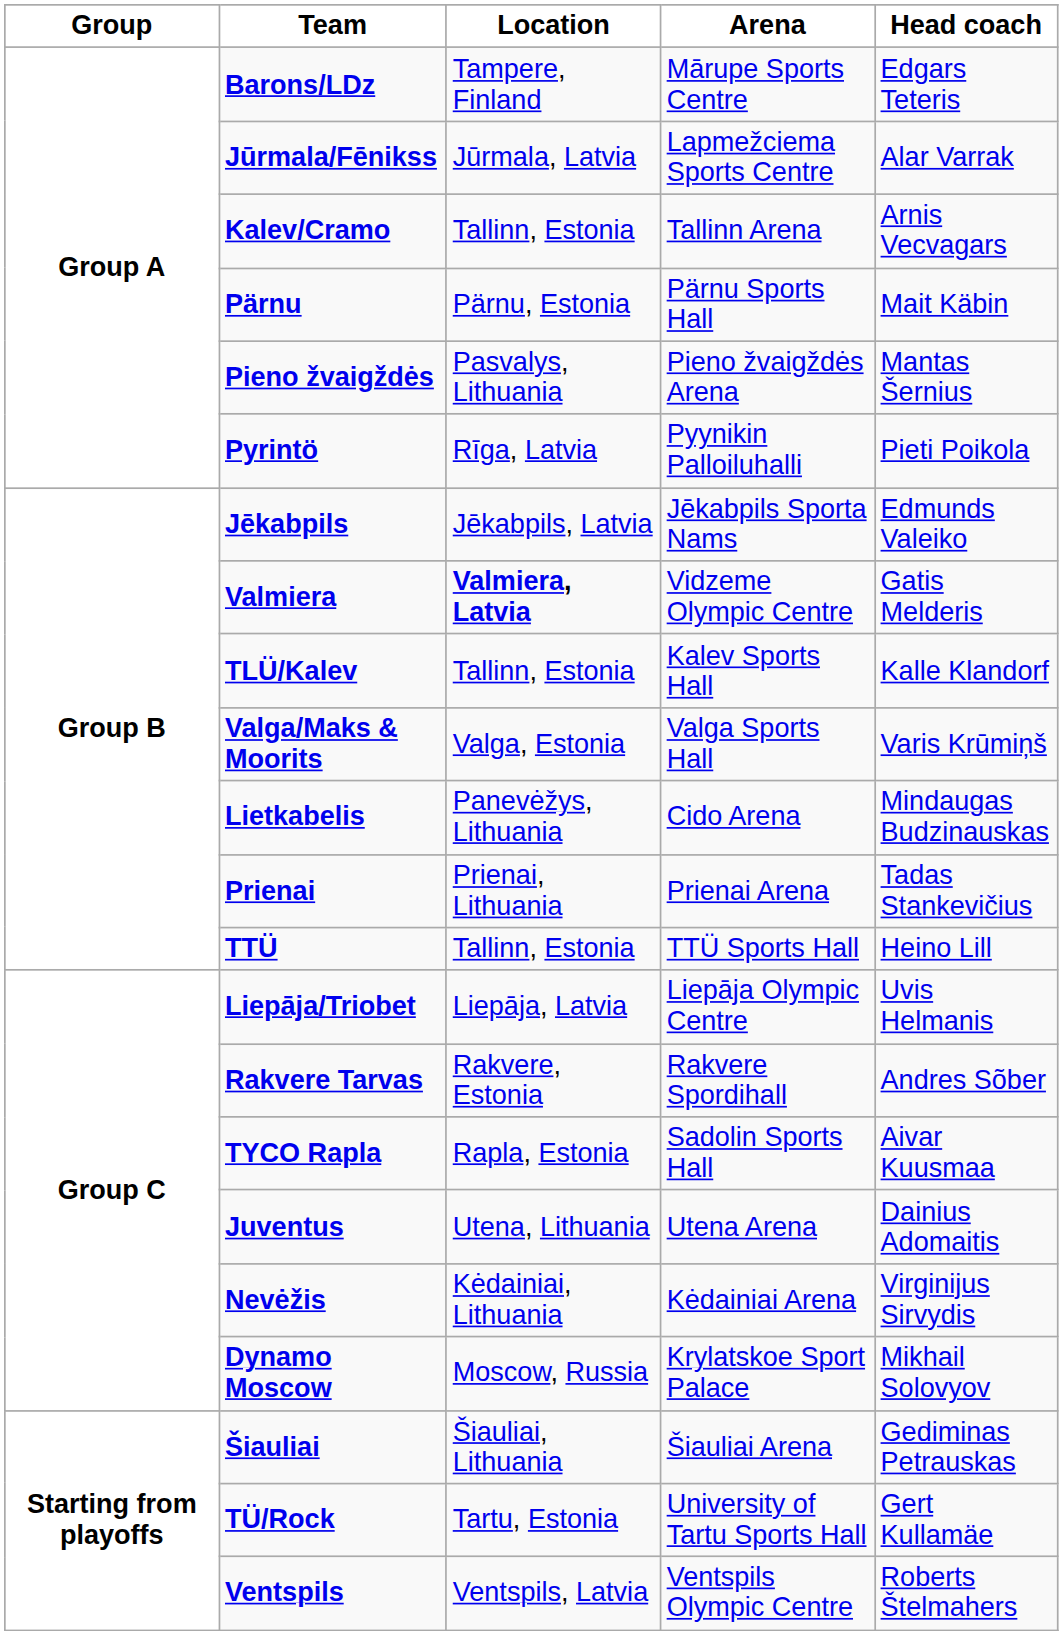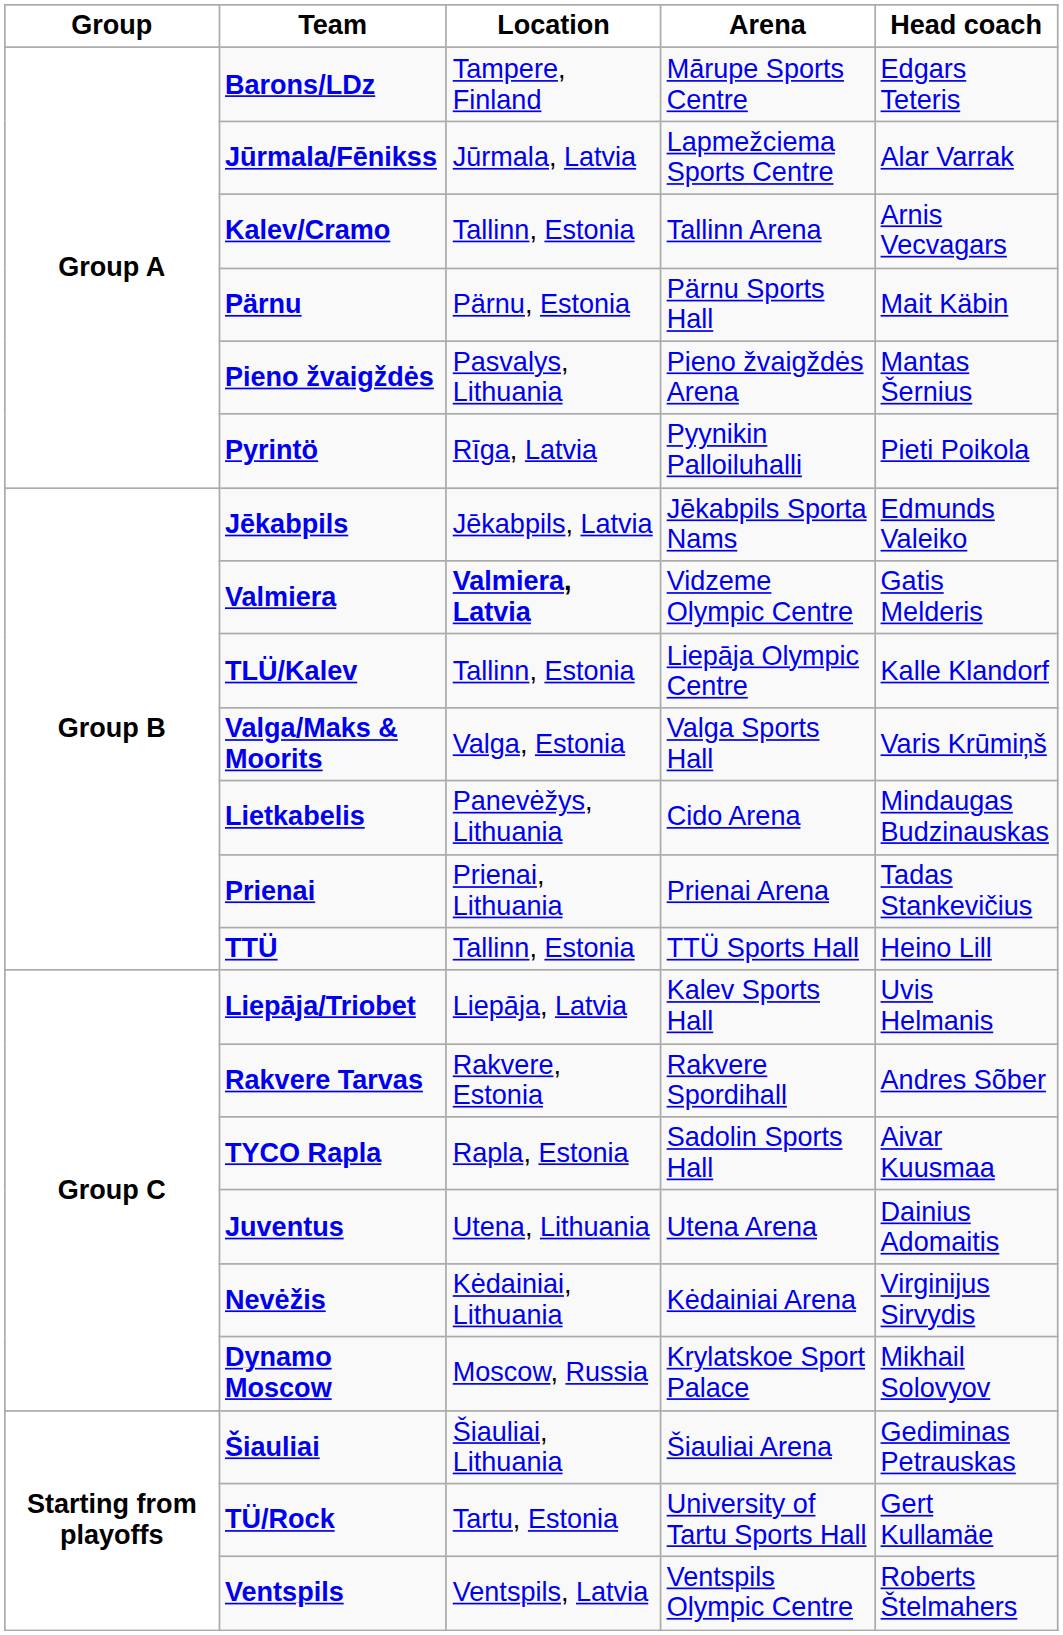 <table class="wikitable" style="width:100%; text-align:left">
 <tr>
 <th style="background:white; width:20%">Group</th>
 <th style="background:white; width:20%">Team</th>
 <th style="background:white; width:20%">Location</th>
 <th style="background:white; width:20%">Arena</th>
 <th style="background:white; width:15%">Head coach</th>
 </tr>
 <tr>
 <th style="background:white;" rowspan="6">Group A</th>
 <td><strong><a href='#'>Barons/LDz</a></strong></td>
 <td> <a href='#'>Tampere</a>, <a href='#'>Finland</a></td>
 <td><a href='#'>Mārupe Sports Centre</a></td>
 <td> <a href='#'>Edgars Teteris</a></td>
 </tr>
 <tr>
 <td><strong><a href='#'>Jūrmala/Fēnikss</a></strong></td>
 <td> <a href='#'>Jūrmala</a>, <a href='#'>Latvia</a></td>
 <td><a href='#'>Lapmežciema Sports Centre</a></td>
 <td> <a href='#'>Alar Varrak</a></td>
 </tr>
 <tr>
 <td><strong><a href='#'>Kalev/Cramo</a></strong></td>
 <td> <a href='#'>Tallinn</a>, <a href='#'>Estonia</a></td>
 <td><a href='#'>Tallinn Arena</a></td>
 <td> <a href='#'>Arnis Vecvagars</a></td>
 </tr>
 <tr>
 <td><strong><a href='#'>Pärnu</a></strong></td>
 <td> <a href='#'>Pärnu</a>, <a href='#'>Estonia</a></td>
 <td><a href='#'>Pärnu Sports Hall</a></td>
 <td> <a href='#'>Mait Käbin</a></td>
 </tr>
 <tr>
 <td><strong><a href='#'>Pieno žvaigždės</a></strong></td>
 <td> <a href='#'>Pasvalys</a>, <a href='#'>Lithuania</a></td>
 <td><a href='#'>Pieno žvaigždės Arena</a></td>
 <td> <a href='#'>Mantas Šernius</a></td>
 </tr>
 <tr>
 <td><strong><a href='#'>Pyrintö</a></strong></td>
 <td> <a href='#'>Rīga</a>, <a href='#'>Latvia</a></td>
 <td><a href='#'>Pyynikin Palloiluhalli</a></td>
 <td> <a href='#'>Pieti Poikola</a></td>
 </tr>
 <tr>
 <th style="background:white;" rowspan="7">Group B</th>
 <td><strong><a href='#'>Jēkabpils</a></strong></td>
 <td> <a href='#'>Jēkabpils</a>, <a href='#'>Latvia</a></td>
 <td><a href='#'>Jēkabpils Sporta Nams</a></td>
 <td> <a href='#'>Edmunds Valeiko</a></td>
 </tr>
 <tr>
 <td><strong><a href='#'>Valmiera</a></strong></td>
 <td><strong> <a href='#'>Valmiera</a>, <a href='#'>Latvia</a></strong></td>
 <td><a href='#'>Vidzeme Olympic Centre</a></td>
 <td> <a href='#'>Gatis Melderis</a></td>
 </tr>
 <tr>
 <td><strong><a href='#'>TLÜ/Kalev</a></strong></td>
 <td> <a href='#'>Tallinn</a>, <a href='#'>Estonia</a></td>
-<td><a href='#'>Kalev Sports Hall</a></td>
+<td><a href='#'>Liepāja Olympic Centre</a></td>
 <td> <a href='#'>Kalle Klandorf</a></td>
 </tr>
 <tr>
 <td><strong><a href='#'>Valga/Maks & Moorits</a></strong></td>
 <td> <a href='#'>Valga</a>, <a href='#'>Estonia</a></td>
 <td><a href='#'>Valga Sports Hall</a></td>
 <td> <a href='#'>Varis Krūmiņš</a></td>
 </tr>
 <tr>
 <td><strong><a href='#'>Lietkabelis</a></strong></td>
 <td> <a href='#'>Panevėžys</a>, <a href='#'>Lithuania</a></td>
 <td><a href='#'>Cido Arena</a></td>
 <td> <a href='#'>Mindaugas Budzinauskas</a></td>
 </tr>
 <tr>
 <td><strong><a href='#'>Prienai</a></strong></td>
 <td> <a href='#'>Prienai</a>, <a href='#'>Lithuania</a></td>
 <td><a href='#'>Prienai Arena</a></td>
 <td> <a href='#'>Tadas Stankevičius</a></td>
 </tr>
 <tr>
 <td><strong><a href='#'>TTÜ</a></strong></td>
 <td> <a href='#'>Tallinn</a>, <a href='#'>Estonia</a></td>
 <td><a href='#'>TTÜ Sports Hall</a></td>
 <td> <a href='#'>Heino Lill</a></td>
 </tr>
 <tr>
 <th style="background:white;" rowspan="6">Group C</th>
 <td><strong><a href='#'>Liepāja/Triobet</a></strong></td>
 <td> <a href='#'>Liepāja</a>, <a href='#'>Latvia</a></td>
-<td><a href='#'>Liepāja Olympic Centre</a></td>
+<td><a href='#'>Kalev Sports Hall</a></td>
 <td> <a href='#'>Uvis Helmanis</a></td>
 </tr>
 <tr>
 <td><strong><a href='#'>Rakvere Tarvas</a></strong></td>
 <td> <a href='#'>Rakvere</a>, <a href='#'>Estonia</a></td>
 <td><a href='#'>Rakvere Spordihall</a></td>
 <td> <a href='#'>Andres Sõber</a></td>
 </tr>
 <tr>
 <td><strong><a href='#'>TYCO Rapla</a></strong></td>
 <td> <a href='#'>Rapla</a>, <a href='#'>Estonia</a></td>
 <td><a href='#'>Sadolin Sports Hall</a></td>
 <td> <a href='#'>Aivar Kuusmaa</a></td>
 </tr>
 <tr>
 <td><strong><a href='#'>Juventus</a></strong></td>
 <td> <a href='#'>Utena</a>, <a href='#'>Lithuania</a></td>
 <td><a href='#'>Utena Arena</a></td>
 <td> <a href='#'>Dainius Adomaitis</a></td>
 </tr>
 <tr>
 <td><strong><a href='#'>Nevėžis</a></strong></td>
 <td> <a href='#'>Kėdainiai</a>, <a href='#'>Lithuania</a></td>
 <td><a href='#'>Kėdainiai Arena</a></td>
 <td> <a href='#'>Virginijus Sirvydis</a></td>
 </tr>
 <tr>
 <td><strong><a href='#'>Dynamo Moscow</a></strong></td>
 <td> <a href='#'>Moscow</a>, <a href='#'>Russia</a></td>
 <td><a href='#'>Krylatskoe Sport Palace</a></td>
 <td> <a href='#'>Mikhail Solovyov</a></td>
 </tr>
 <tr>
 <th style="background:white;" rowspan="3">Starting from playoffs</th>
 <td><strong><a href='#'>Šiauliai</a></strong></td>
 <td> <a href='#'>Šiauliai</a>, <a href='#'>Lithuania</a></td>
 <td><a href='#'>Šiauliai Arena</a></td>
 <td> <a href='#'>Gediminas Petrauskas</a></td>
 </tr>
 <tr>
 <td><strong><a href='#'>TÜ/Rock</a></strong></td>
 <td> <a href='#'>Tartu</a>, <a href='#'>Estonia</a></td>
 <td><a href='#'>University of Tartu Sports Hall</a></td>
 <td> <a href='#'>Gert Kullamäe</a></td>
 </tr>
 <tr>
 <td><strong><a href='#'>Ventspils</a></strong></td>
 <td> <a href='#'>Ventspils</a>, <a href='#'>Latvia</a></td>
 <td><a href='#'>Ventspils Olympic Centre</a></td>
 <td> <a href='#'>Roberts Štelmahers</a></td>
 </tr>
 <tr>
 </tr>
 </table>
